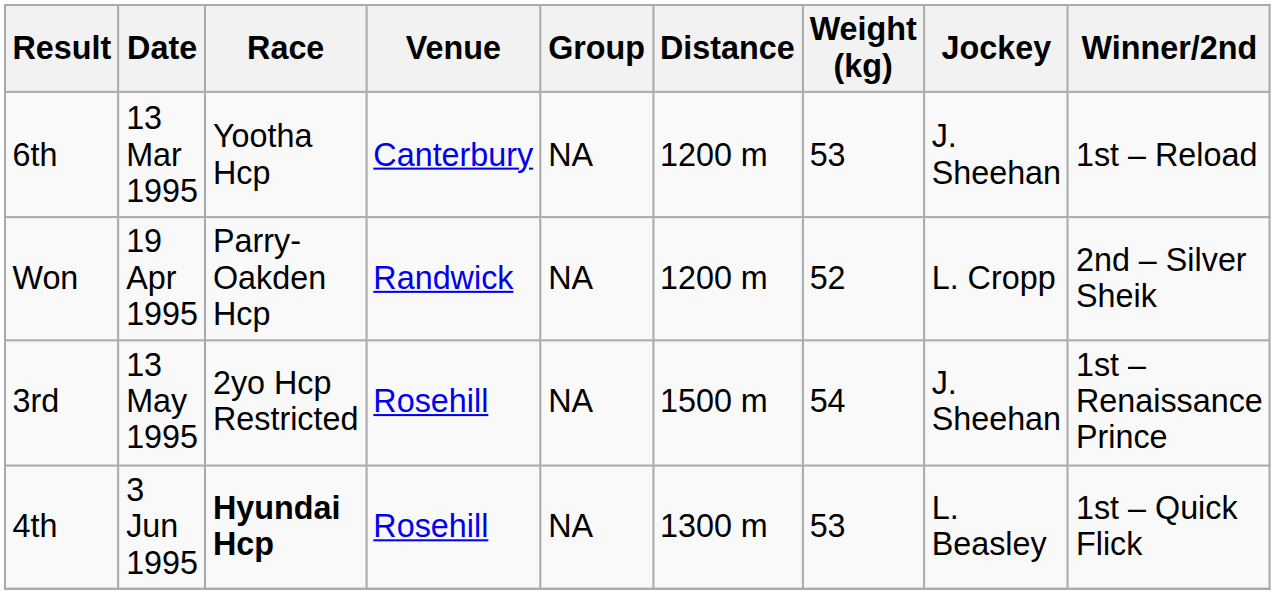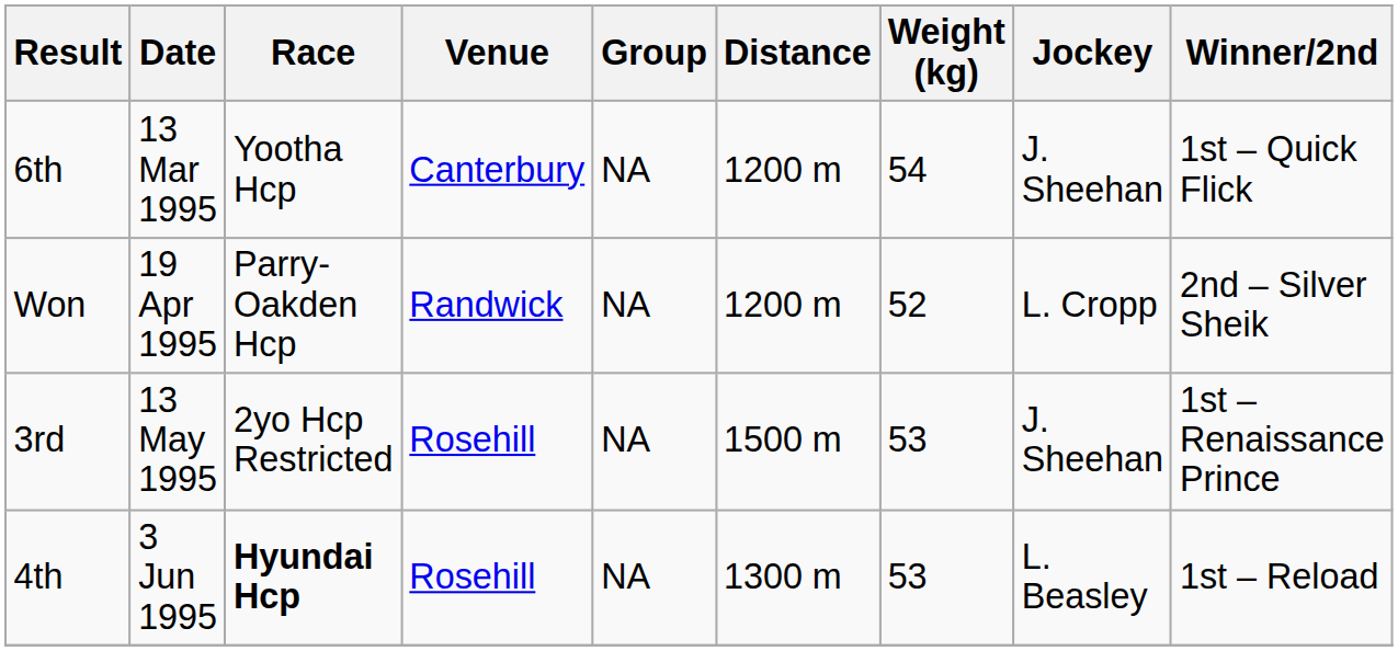 <table class="wikitable">
 <tr>
 <th>Result</th>
 <th>Date</th>
 <th>Race</th>
 <th>Venue</th>
 <th>Group</th>
 <th>Distance</th>
 <th>Weight (kg)</th>
 <th>Jockey</th>
 <th>Winner/2nd</th>
 </tr>
 <tr>
 <td>6th</td>
 <td>13 Mar 1995</td>
 <td>Yootha Hcp</td>
 <td><a href='#'>Canterbury</a></td>
 <td>NA</td>
 <td>1200 m</td>
-<td>53</td>
+<td>54</td>
 <td>J. Sheehan</td>
-<td>1st – Reload</td>
+<td>1st – Quick Flick</td>
 </tr>
 <tr>
 <td>Won</td>
 <td>19 Apr 1995</td>
 <td>Parry-Oakden Hcp</td>
 <td><a href='#'>Randwick</a></td>
 <td>NA</td>
 <td>1200 m</td>
 <td>52</td>
 <td>L. Cropp</td>
 <td>2nd – Silver Sheik</td>
 </tr>
 <tr>
 <td>3rd</td>
 <td>13 May 1995</td>
 <td>2yo Hcp Restricted</td>
 <td><a href='#'>Rosehill</a></td>
 <td>NA</td>
 <td>1500 m</td>
-<td>54</td>
+<td>53</td>
 <td>J. Sheehan</td>
 <td>1st – Renaissance Prince</td>
 </tr>
 <tr>
 <td>4th</td>
 <td>3 Jun 1995</td>
 <td><strong>Hyundai Hcp</strong></td>
 <td><a href='#'>Rosehill</a></td>
 <td>NA</td>
 <td>1300 m</td>
 <td>53</td>
 <td>L. Beasley</td>
-<td>1st – Quick Flick</td>
+<td>1st – Reload</td>
 </tr>
 <tr>
 </tr>
 </table>
